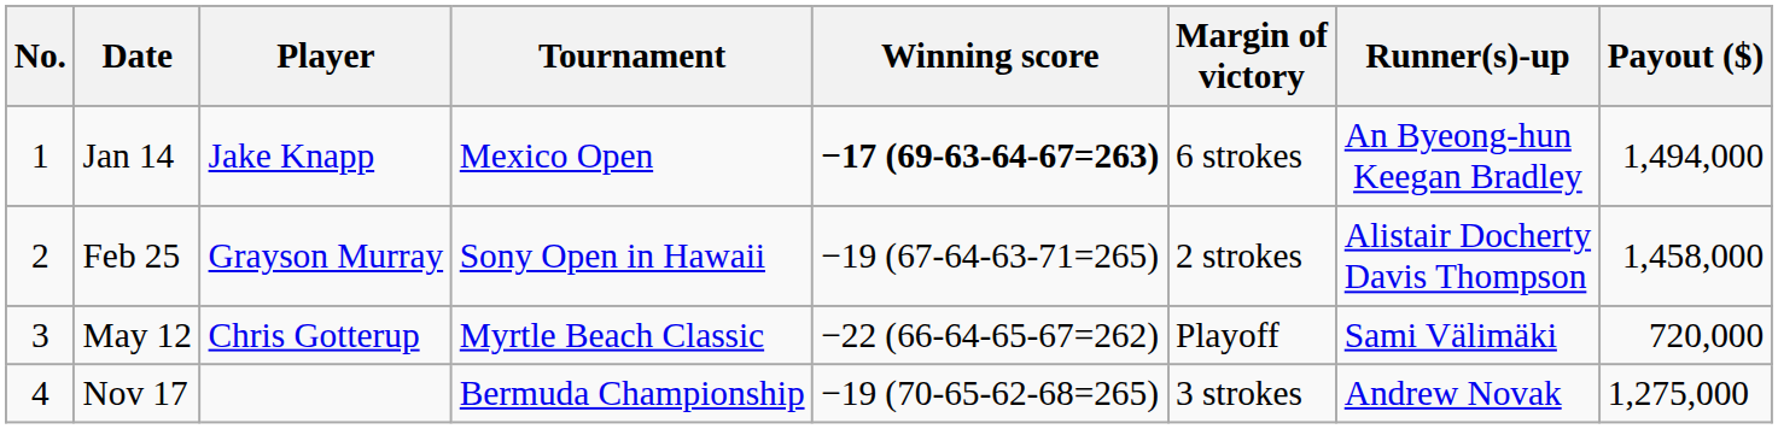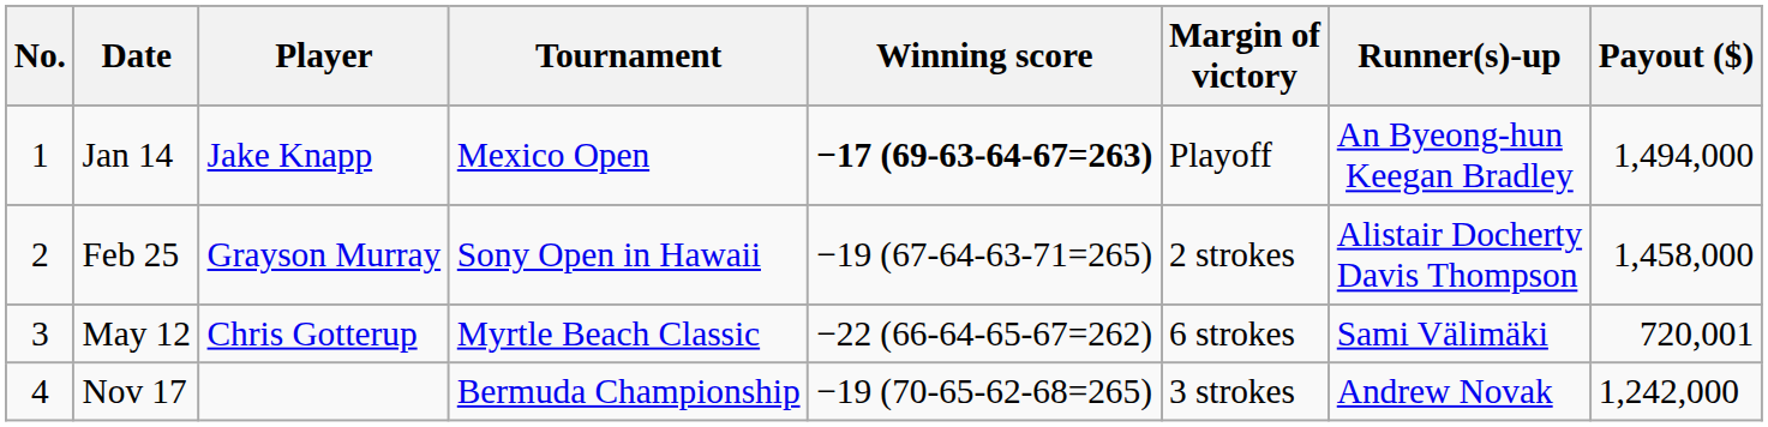 <table class="wikitable" style="font-size:95%;">
 <tr>
 <th>No.</th>
 <th>Date</th>
 <th>Player</th>
 <th>Tournament</th>
 <th>Winning score</th>
 <th>Margin of<br>victory</th>
 <th>Runner(s)-up</th>
 <th>Payout ($)</th>
 </tr>
 <tr>
 <td align=center>1</td>
 <td>Jan 14</td>
 <td> <a href='#'>Jake Knapp</a></td>
 <td><a href='#'>Mexico Open</a></td>
 <td><strong>−17 (69-63-64-67=263)</strong></td>
-<td>6 strokes</td>
+<td>Playoff</td>
 <td> <a href='#'>An Byeong-hun</a><br> <a href='#'>Keegan Bradley</a></td>
 <td align=right>1,494,000</td>
 </tr>
 <tr>
 <td align=center>2</td>
 <td>Feb 25</td>
 <td> <a href='#'>Grayson Murray</a></td>
 <td><a href='#'>Sony Open in Hawaii</a></td>
 <td>−19 (67-64-63-71=265)</td>
 <td>2 strokes</td>
 <td> <a href='#'>Alistair Docherty</a><br> <a href='#'>Davis Thompson</a></td>
 <td align=right>1,458,000</td>
 </tr>
 <tr>
 <td align=center>3</td>
 <td>May 12</td>
 <td> <a href='#'>Chris Gotterup</a></td>
 <td><a href='#'>Myrtle Beach Classic</a></td>
 <td>−22 (66-64-65-67=262)</td>
-<td>Playoff</td>
+<td>6 strokes</td>
 <td> <a href='#'>Sami Välimäki</a></td>
-<td align=right>720,000</td>
+<td align=right>720,001</td>
 </tr>
 <tr>
 <td align=center>4</td>
 <td>Nov 17</td>
 <td> </td>
 <td><a href='#'>Bermuda Championship</a></td>
 <td>−19 (70-65-62-68=265)</td>
 <td>3 strokes</td>
 <td> <a href='#'>Andrew Novak</a></td>
-<td>1,275,000</td>
+<td>1,242,000</td>
 </tr>
 </table>
